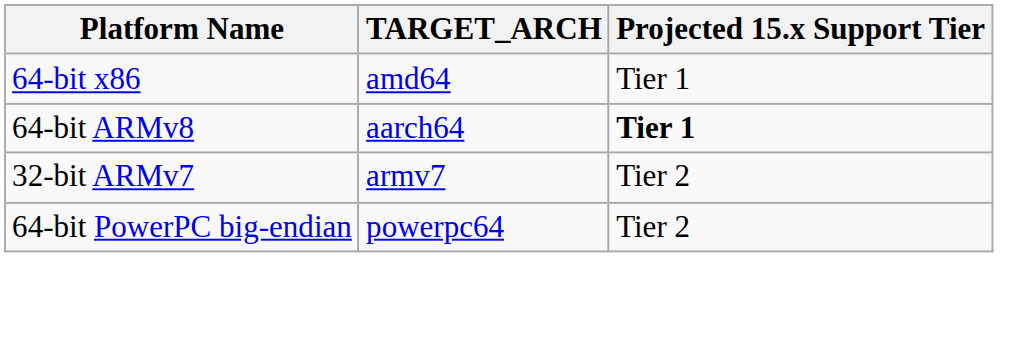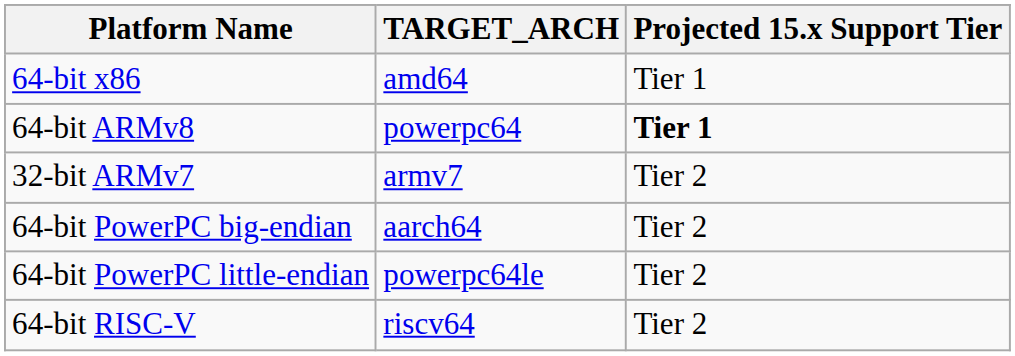 <table class="wikitable">
 <tr>
 <th>Platform Name</th>
 <th>TARGET_ARCH</th>
 <th>Projected 15.x Support Tier</th>
 </tr>
 <tr>
 <td><a href='#'>64-bit x86</a></td>
 <td><a href='#'>amd64</a></td>
 <td>Tier 1</td>
 </tr>
 <tr>
 <td>64-bit <a href='#'>ARMv8</a></td>
-<td><a href='#'>aarch64</a></td>
+<td><a href='#'>powerpc64</a></td>
 <td><strong>Tier 1</strong></td>
 </tr>
 <tr>
 <td>32-bit <a href='#'>ARMv7</a></td>
 <td><a href='#'>armv7</a></td>
 <td>Tier 2</td>
 </tr>
 <tr>
 <td>64-bit <a href='#'>PowerPC big-endian</a></td>
-<td><a href='#'>powerpc64</a></td>
+<td><a href='#'>aarch64</a></td>
+<td>Tier 2</td>
+</tr>
+<tr>
+<td>64-bit <a href='#'>PowerPC little-endian</a></td>
+<td><a href='#'>powerpc64le</a></td>
+<td>Tier 2</td>
+</tr>
+<tr>
+<td>64-bit <a href='#'>RISC-V</a></td>
+<td><a href='#'>riscv64</a></td>
 <td>Tier 2</td>
 </tr>
 </table>
